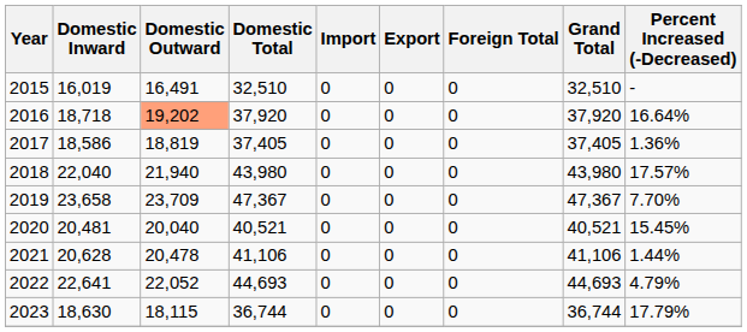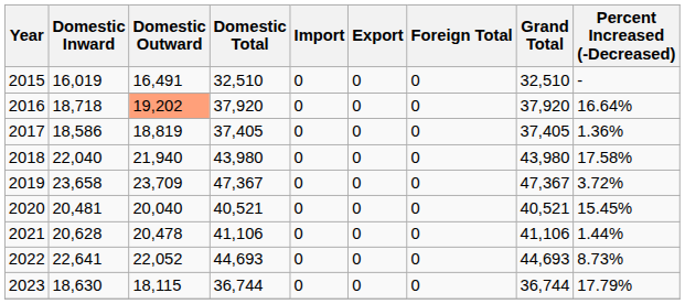 <table class="wikitable sortable">
 <tr>
 <th>Year</th>
 <th>Domestic<br>Inward</th>
 <th>Domestic<br>Outward</th>
 <th>Domestic<br>Total</th>
 <th>Import</th>
 <th>Export</th>
 <th>Foreign Total</th>
 <th>Grand<br>Total</th>
 <th>Percent<br>Increased<br>(-Decreased)</th>
 </tr>
 <tr>
 <td>2015</td>
 <td>16,019</td>
 <td>16,491</td>
 <td>32,510</td>
 <td>0</td>
 <td>0</td>
 <td>0</td>
 <td>32,510</td>
 <td>-</td>
 </tr>
 <tr>
 <td>2016</td>
 <td>18,718</td>
 <td style="background: lightsalmon;">19,202</td>
 <td>37,920</td>
 <td>0</td>
 <td>0</td>
 <td>0</td>
 <td>37,920</td>
 <td>16.64%</td>
 </tr>
 <tr>
 <td>2017</td>
 <td>18,586</td>
 <td>18,819</td>
 <td>37,405</td>
 <td>0</td>
 <td>0</td>
 <td>0</td>
 <td>37,405</td>
 <td>1.36%</td>
 </tr>
 <tr>
 <td>2018</td>
 <td>22,040</td>
 <td>21,940</td>
 <td>43,980</td>
 <td>0</td>
 <td>0</td>
 <td>0</td>
 <td>43,980</td>
-<td>17.57%</td>
+<td>17.58%</td>
 </tr>
 <tr>
 <td>2019</td>
 <td>23,658</td>
 <td>23,709</td>
 <td>47,367</td>
 <td>0</td>
 <td>0</td>
 <td>0</td>
 <td>47,367</td>
-<td>7.70%</td>
+<td>3.72%</td>
 </tr>
 <tr>
 <td>2020</td>
 <td>20,481</td>
 <td>20,040</td>
 <td>40,521</td>
 <td>0</td>
 <td>0</td>
 <td>0</td>
 <td>40,521</td>
 <td>15.45%</td>
 </tr>
 <tr>
 <td>2021</td>
 <td>20,628</td>
 <td>20,478</td>
 <td>41,106</td>
 <td>0</td>
 <td>0</td>
 <td>0</td>
 <td>41,106</td>
 <td>1.44%</td>
 </tr>
 <tr>
 <td>2022</td>
 <td>22,641</td>
 <td>22,052</td>
 <td>44,693</td>
 <td>0</td>
 <td>0</td>
 <td>0</td>
 <td>44,693</td>
-<td>4.79%</td>
+<td>8.73%</td>
 </tr>
 <tr>
 <td>2023</td>
 <td>18,630</td>
 <td>18,115</td>
 <td>36,744</td>
 <td>0</td>
 <td>0</td>
 <td>0</td>
 <td>36,744</td>
 <td>17.79%</td>
 </tr>
 <tr>
 </tr>
 </table>
